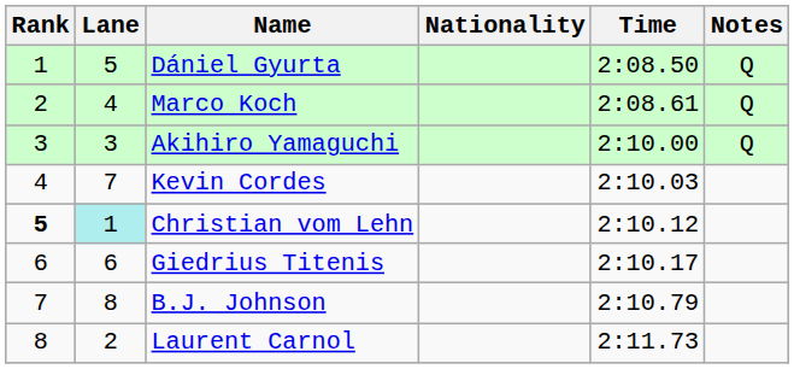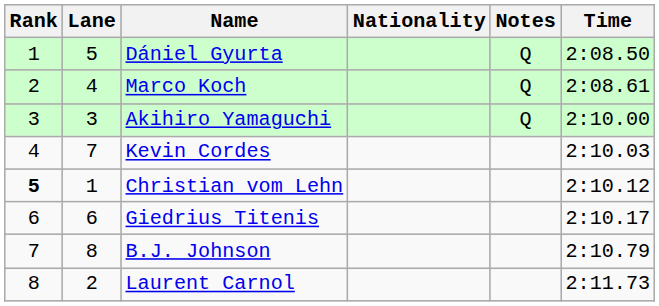 <table class="wikitable sortable" style="text-align:center">
 <tr>
 <th>Rank</th>
 <th>Lane</th>
 <th>Name</th>
 <th>Nationality</th>
+<th>Notes</th>
 <th>Time</th>
-<th>Notes</th>
 </tr>
 <tr bgcolor=ccffcc>
 <td>1</td>
 <td>5</td>
 <td align=left><a href='#'>Dániel Gyurta</a></td>
 <td align=left></td>
+<td>Q</td>
 <td>2:08.50</td>
-<td>Q</td>
 </tr>
 <tr bgcolor=ccffcc>
 <td>2</td>
 <td>4</td>
 <td align=left><a href='#'>Marco Koch</a></td>
 <td align=left></td>
+<td>Q</td>
 <td>2:08.61</td>
-<td>Q</td>
 </tr>
 <tr bgcolor=ccffcc>
 <td>3</td>
 <td>3</td>
 <td align=left><a href='#'>Akihiro Yamaguchi</a></td>
 <td align=left></td>
+<td>Q</td>
 <td>2:10.00</td>
-<td>Q</td>
 </tr>
 <tr>
 <td>4</td>
 <td>7</td>
 <td align=left><a href='#'>Kevin Cordes</a></td>
 <td align=left></td>
+<td></td>
 <td>2:10.03</td>
-<td></td>
 </tr>
 <tr>
 <td><strong>5</strong></td>
-<td style="background: paleturquoise;">1</td>
+<td>1</td>
 <td align=left><a href='#'>Christian vom Lehn</a></td>
 <td align=left></td>
+<td></td>
 <td>2:10.12</td>
-<td></td>
 </tr>
 <tr>
 <td>6</td>
 <td>6</td>
 <td align=left><a href='#'>Giedrius Titenis</a></td>
 <td align=left></td>
+<td></td>
 <td>2:10.17</td>
-<td></td>
 </tr>
 <tr>
 <td>7</td>
 <td>8</td>
 <td align=left><a href='#'>B.J. Johnson</a></td>
 <td align=left></td>
+<td></td>
 <td>2:10.79</td>
-<td></td>
 </tr>
 <tr>
 <td>8</td>
 <td>2</td>
 <td align=left><a href='#'>Laurent Carnol</a></td>
 <td align=left></td>
+<td></td>
 <td>2:11.73</td>
-<td></td>
 </tr>
 </table>
